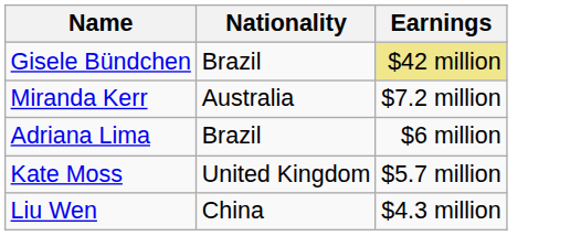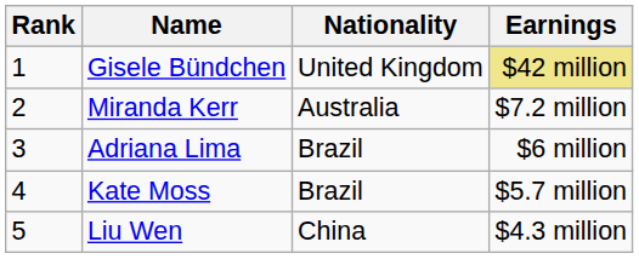 <table class="wikitable sortable" border="0">
 <tr>
+<th scope="col">Rank</th>
 <th scope="col">Name</th>
 <th scope="col">Nationality</th>
 <th scope="col">Earnings</th>
 </tr>
 <tr>
+<td>1</td>
 <td><a href='#'>Gisele Bündchen</a></td>
-<td>Brazil</td>
+<td>United Kingdom</td>
 <td align="right" style="background: khaki;">$42 million</td>
 </tr>
 <tr>
+<td>2</td>
 <td><a href='#'>Miranda Kerr</a></td>
 <td>Australia</td>
 <td align="right">$7.2 million</td>
 </tr>
 <tr>
+<td>3</td>
 <td><a href='#'>Adriana Lima</a></td>
 <td>Brazil</td>
 <td align="right">$6 million</td>
 </tr>
 <tr>
+<td>4</td>
 <td><a href='#'>Kate Moss</a></td>
-<td>United Kingdom</td>
+<td>Brazil</td>
 <td align="right">$5.7 million</td>
 </tr>
 <tr>
+<td>5</td>
 <td><a href='#'>Liu Wen</a></td>
 <td>China</td>
 <td align="right">$4.3 million</td>
 </tr>
 </table>
